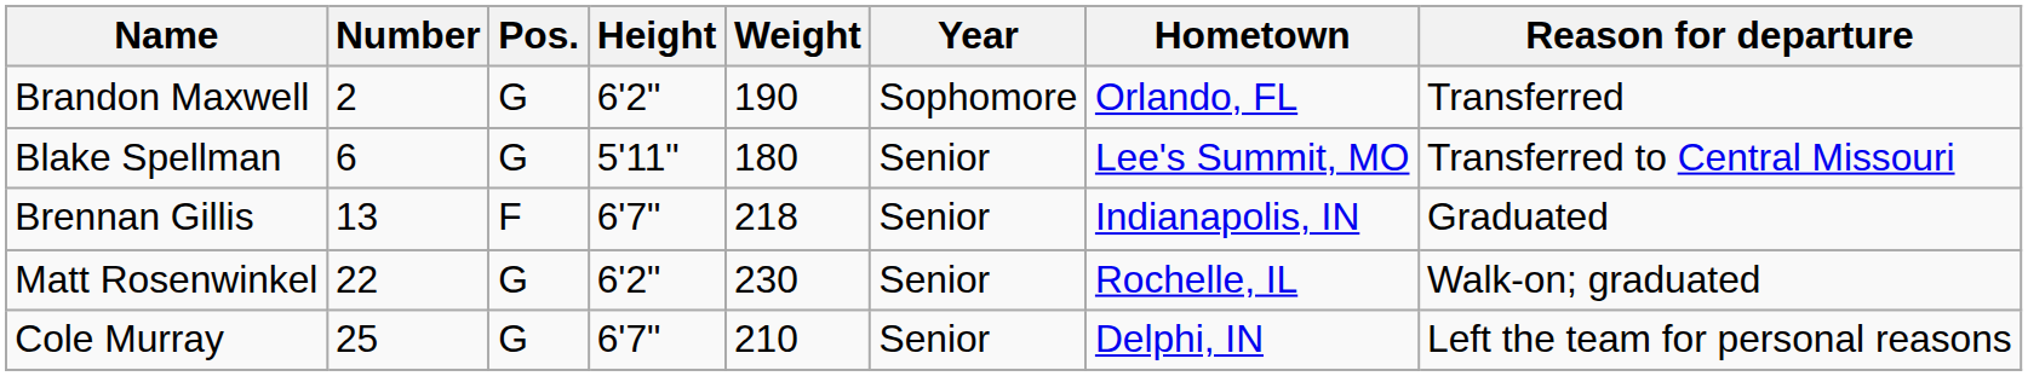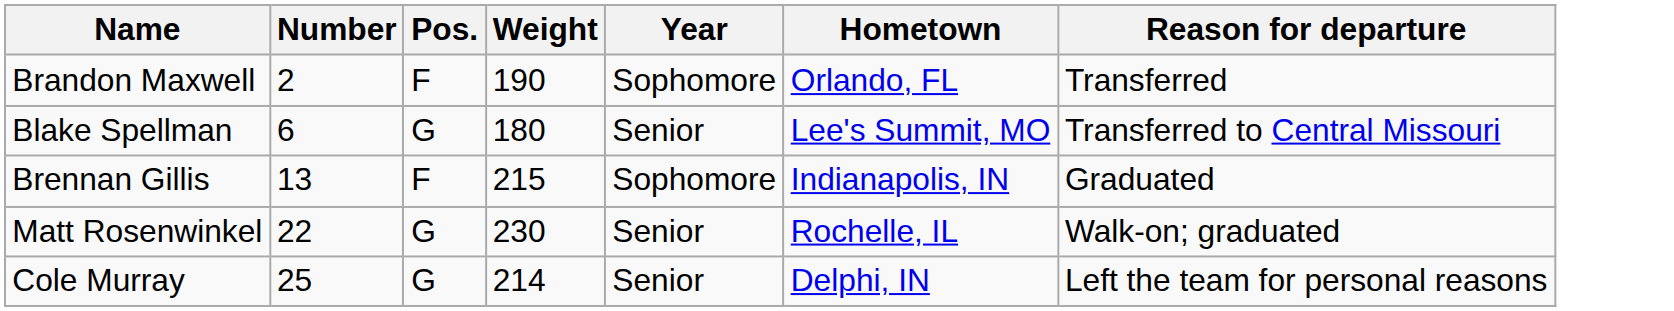 <table class="wikitable sortable" border="1">
 <tr>
 <th>Name</th>
 <th>Number</th>
 <th>Pos.</th>
-<th>Height</th>
 <th>Weight</th>
 <th>Year</th>
 <th>Hometown</th>
 <th class="unsortable">Reason for departure</th>
 </tr>
 <tr>
 <td>Brandon Maxwell</td>
 <td>2</td>
-<td>G</td>
-<td>6'2"</td>
+<td>F</td>
 <td>190</td>
 <td>Sophomore</td>
 <td><a href='#'>Orlando, FL</a></td>
 <td>Transferred</td>
 </tr>
 <tr>
 <td>Blake Spellman</td>
 <td>6</td>
 <td>G</td>
-<td>5'11"</td>
 <td>180</td>
 <td>Senior</td>
 <td><a href='#'>Lee's Summit, MO</a></td>
 <td>Transferred to <a href='#'>Central Missouri</a></td>
 </tr>
 <tr>
 <td>Brennan Gillis</td>
 <td>13</td>
 <td>F</td>
-<td>6'7"</td>
-<td>218</td>
-<td>Senior</td>
+<td>215</td>
+<td>Sophomore</td>
 <td><a href='#'>Indianapolis, IN</a></td>
 <td>Graduated</td>
 </tr>
 <tr>
 <td>Matt Rosenwinkel</td>
 <td>22</td>
 <td>G</td>
-<td>6'2"</td>
 <td>230</td>
 <td>Senior</td>
 <td><a href='#'>Rochelle, IL</a></td>
 <td>Walk-on; graduated</td>
 </tr>
 <tr>
 <td>Cole Murray</td>
 <td>25</td>
 <td>G</td>
-<td>6'7"</td>
-<td>210</td>
+<td>214</td>
 <td>Senior</td>
 <td><a href='#'>Delphi, IN</a></td>
 <td>Left the team for personal reasons</td>
 </tr>
 </table>
